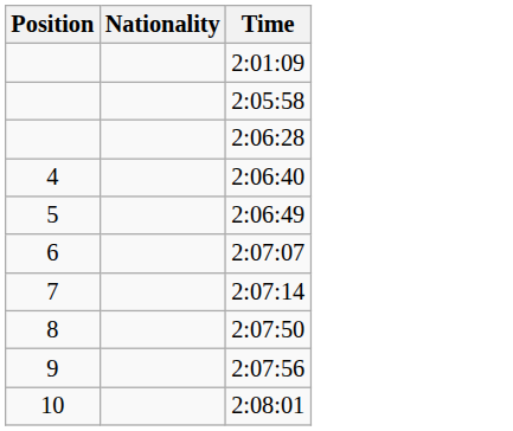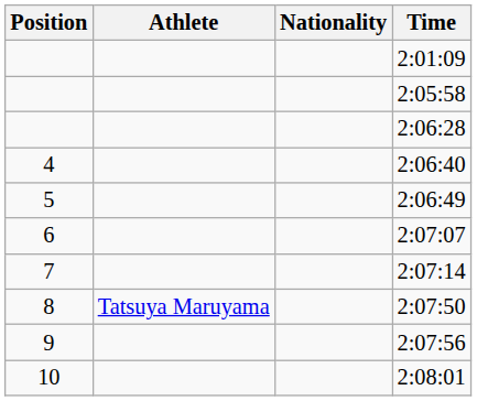 <table class="wikitable sortable">
 <tr>
 <th scope="col">Position</th>
+<th scope="col">Athlete</th>
 <th scope="col">Nationality</th>
 <th scope="col">Time</th>
 </tr>
 <tr>
 <td style="text-align:center"></td>
 <td></td>
+<td></td>
 <td>2:01:09 <strong></strong></td>
 </tr>
 <tr>
 <td style="text-align:center"></td>
+<td></td>
 <td></td>
 <td>2:05:58</td>
 </tr>
 <tr>
 <td style="text-align:center"></td>
 <td></td>
+<td></td>
 <td>2:06:28</td>
 </tr>
 <tr>
 <td style="text-align:center">4</td>
+<td></td>
 <td></td>
 <td>2:06:40</td>
 </tr>
 <tr>
 <td style="text-align:center">5</td>
 <td></td>
+<td></td>
 <td>2:06:49</td>
 </tr>
 <tr>
 <td style="text-align:center">6</td>
+<td></td>
 <td></td>
 <td>2:07:07</td>
 </tr>
 <tr>
 <td style="text-align:center">7</td>
 <td></td>
+<td></td>
 <td>2:07:14</td>
 </tr>
 <tr>
 <td style="text-align:center">8</td>
+<td><a href='#'>Tatsuya Maruyama</a></td>
 <td></td>
 <td>2:07:50</td>
 </tr>
 <tr>
 <td style="text-align:center">9</td>
 <td></td>
+<td></td>
 <td>2:07:56</td>
 </tr>
 <tr>
 <td style="text-align:center">10</td>
 <td></td>
+<td></td>
 <td>2:08:01</td>
 </tr>
 </table>
